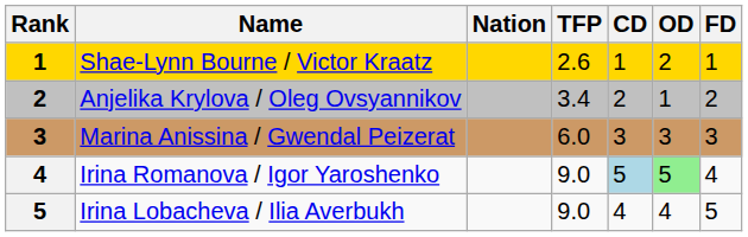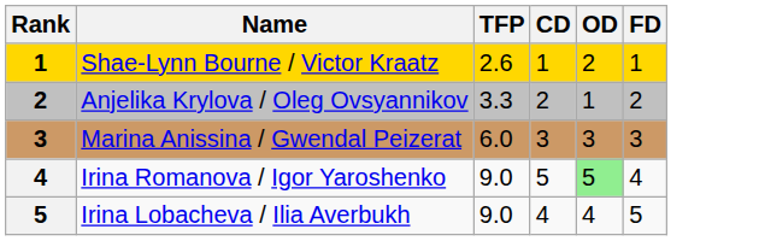 <table class="wikitable">
 <tr>
 <th>Rank</th>
 <th>Name</th>
-<th>Nation</th>
 <th>TFP</th>
 <th>CD</th>
 <th>OD</th>
 <th>FD</th>
 </tr>
 <tr bgcolor="gold">
 <td align="center"><strong>1</strong></td>
 <td><a href='#'>Shae-Lynn Bourne</a> / <a href='#'>Victor Kraatz</a></td>
-<td></td>
 <td>2.6</td>
 <td>1</td>
 <td>2</td>
 <td>1</td>
 </tr>
 <tr bgcolor="silver">
 <td align="center"><strong>2</strong></td>
 <td><a href='#'>Anjelika Krylova</a> / <a href='#'>Oleg Ovsyannikov</a></td>
-<td></td>
-<td>3.4</td>
+<td>3.3</td>
 <td>2</td>
 <td>1</td>
 <td>2</td>
 </tr>
 <tr bgcolor="cc9966">
 <td align="center"><strong>3</strong></td>
 <td><a href='#'>Marina Anissina</a> / <a href='#'>Gwendal Peizerat</a></td>
-<td></td>
 <td>6.0</td>
 <td>3</td>
 <td>3</td>
 <td>3</td>
 </tr>
 <tr>
 <th>4</th>
 <td><a href='#'>Irina Romanova</a> / <a href='#'>Igor Yaroshenko</a></td>
-<td></td>
 <td>9.0</td>
-<td style="background: lightblue;">5</td>
+<td>5</td>
 <td style="background: lightgreen;">5</td>
 <td>4</td>
 </tr>
 <tr>
 <th>5</th>
 <td><a href='#'>Irina Lobacheva</a> / <a href='#'>Ilia Averbukh</a></td>
-<td></td>
 <td>9.0</td>
 <td>4</td>
 <td>4</td>
 <td>5</td>
 </tr>
 </table>
